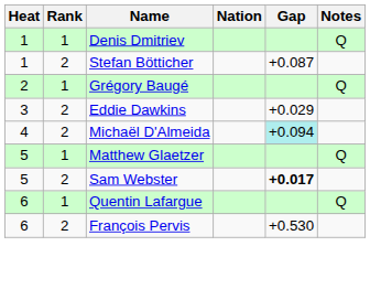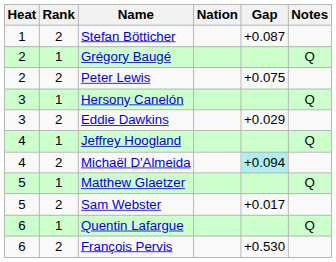 <table class="wikitable sortable" style="text-align:center">
 <tr>
 <th>Heat</th>
 <th>Rank</th>
 <th>Name</th>
 <th>Nation</th>
 <th>Gap</th>
 <th>Notes</th>
-</tr>
-<tr bgcolor=ccffcc>
-<td>1</td>
-<td>1</td>
-<td align=left><a href='#'>Denis Dmitriev</a></td>
-<td align=left></td>
-<td></td>
-<td>Q</td>
 </tr>
 <tr>
 <td>1</td>
 <td>2</td>
 <td align=left><a href='#'>Stefan Bötticher</a></td>
 <td align=left></td>
 <td>+0.087</td>
 <td></td>
 </tr>
 <tr bgcolor=ccffcc>
 <td>2</td>
 <td>1</td>
 <td align=left><a href='#'>Grégory Baugé</a></td>
 <td align=left></td>
 <td></td>
 <td>Q</td>
 </tr>
 <tr>
+<td>2</td>
+<td>2</td>
+<td align=left><a href='#'>Peter Lewis</a></td>
+<td align=left></td>
+<td>+0.075</td>
+<td></td>
+</tr>
+<tr bgcolor=ccffcc>
+<td>3</td>
+<td>1</td>
+<td align=left><a href='#'>Hersony Canelón</a></td>
+<td align=left></td>
+<td></td>
+<td>Q</td>
+</tr>
+<tr>
 <td>3</td>
 <td>2</td>
 <td align=left><a href='#'>Eddie Dawkins</a></td>
 <td align=left></td>
 <td>+0.029</td>
 <td></td>
+</tr>
+<tr bgcolor=ccffcc>
+<td>4</td>
+<td>1</td>
+<td align=left><a href='#'>Jeffrey Hoogland</a></td>
+<td align=left></td>
+<td></td>
+<td>Q</td>
 </tr>
 <tr>
 <td>4</td>
 <td>2</td>
 <td align=left><a href='#'>Michaël D'Almeida</a></td>
 <td align=left></td>
 <td style="background: paleturquoise;">+0.094</td>
 <td></td>
 </tr>
 <tr bgcolor=ccffcc>
 <td>5</td>
 <td>1</td>
 <td align=left><a href='#'>Matthew Glaetzer</a></td>
 <td align=left></td>
 <td></td>
 <td>Q</td>
 </tr>
 <tr>
 <td>5</td>
 <td>2</td>
 <td align=left><a href='#'>Sam Webster</a></td>
 <td align=left></td>
-<td><strong>+0.017</strong></td>
+<td>+0.017</td>
 <td></td>
 </tr>
 <tr bgcolor=ccffcc>
 <td>6</td>
 <td>1</td>
 <td align=left><a href='#'>Quentin Lafargue</a></td>
 <td align=left></td>
 <td></td>
 <td>Q</td>
 </tr>
 <tr>
 <td>6</td>
 <td>2</td>
 <td align=left><a href='#'>François Pervis</a></td>
 <td align=left></td>
 <td>+0.530</td>
 <td></td>
 </tr>
 </table>
